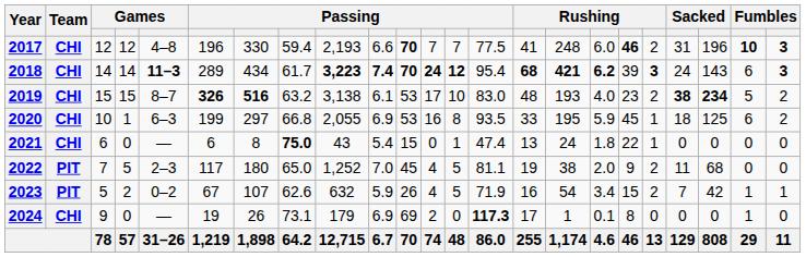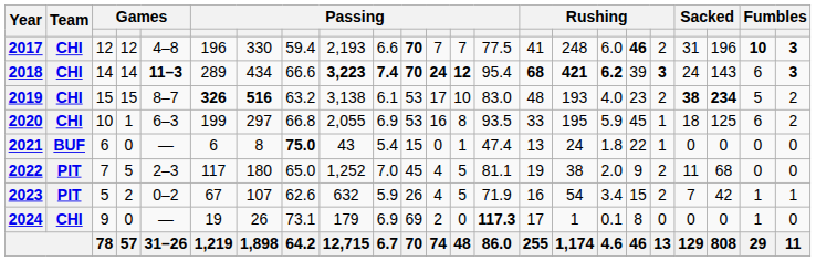 <table class="wikitable" style="text-align:center;">
 <tr>
 <th rowspan="2">Year</th>
 <th rowspan="2">Team</th>
 <th colspan="3">Games</th>
 <th colspan="9">Passing</th>
 <th colspan="5">Rushing</th>
 <th colspan="2">Sacked</th>
 <th colspan="2">Fumbles</th>
 </tr>
 <tr>
 <th></th>
 <th></th>
 <th></th>
 <th></th>
 <th></th>
 <th></th>
 <th></th>
 <th></th>
 <th></th>
 <th></th>
 <th></th>
 <th></th>
 <th></th>
 <th></th>
 <th></th>
 <th></th>
 <th></th>
 <th></th>
 <th></th>
 <th></th>
 <th></th>
 </tr>
 <tr>
 <th><a href='#'>2017</a></th>
 <th><a href='#'>CHI</a></th>
 <td>12</td>
 <td>12</td>
 <td>4–8</td>
 <td>196</td>
 <td>330</td>
 <td>59.4</td>
 <td>2,193</td>
 <td>6.6</td>
 <td><strong>70</strong></td>
 <td>7</td>
 <td>7</td>
 <td>77.5</td>
 <td>41</td>
 <td>248</td>
 <td>6.0</td>
 <td><strong>46</strong></td>
 <td>2</td>
 <td>31</td>
 <td>196</td>
 <td><strong>10</strong></td>
 <td><strong>3</strong></td>
 </tr>
 <tr>
 <th><a href='#'>2018</a></th>
 <th><a href='#'>CHI</a></th>
 <td>14</td>
 <td>14</td>
 <td><strong>11–3</strong></td>
 <td>289</td>
 <td>434</td>
-<td>61.7</td>
+<td>66.6</td>
 <td><strong>3,223</strong></td>
 <td><strong>7.4</strong></td>
 <td><strong>70</strong></td>
 <td><strong>24</strong></td>
 <td><strong>12</strong></td>
 <td>95.4</td>
 <td><strong>68</strong></td>
 <td><strong>421</strong></td>
 <td><strong>6.2</strong></td>
 <td>39</td>
 <td><strong>3</strong></td>
 <td>24</td>
 <td>143</td>
 <td>6</td>
 <td><strong>3</strong></td>
 </tr>
 <tr>
 <th><a href='#'>2019</a></th>
 <th><a href='#'>CHI</a></th>
 <td>15</td>
 <td>15</td>
 <td>8–7</td>
 <td><strong>326</strong></td>
 <td><strong>516</strong></td>
 <td>63.2</td>
 <td>3,138</td>
 <td>6.1</td>
 <td>53</td>
 <td>17</td>
 <td>10</td>
 <td>83.0</td>
 <td>48</td>
 <td>193</td>
 <td>4.0</td>
 <td>23</td>
 <td>2</td>
 <td><strong>38</strong></td>
 <td><strong>234</strong></td>
 <td>5</td>
 <td>2</td>
 </tr>
 <tr>
 <th><a href='#'>2020</a></th>
 <th><a href='#'>CHI</a></th>
 <td>10</td>
 <td>1</td>
 <td>6–3</td>
 <td>199</td>
 <td>297</td>
 <td>66.8</td>
 <td>2,055</td>
 <td>6.9</td>
 <td>53</td>
 <td>16</td>
 <td>8</td>
 <td>93.5</td>
 <td>33</td>
 <td>195</td>
 <td>5.9</td>
 <td>45</td>
 <td>1</td>
 <td>18</td>
 <td>125</td>
 <td>6</td>
 <td>2</td>
 </tr>
 <tr>
 <th><a href='#'>2021</a></th>
-<th><a href='#'>CHI</a></th>
+<th><a href='#'>BUF</a></th>
 <td>6</td>
 <td>0</td>
 <td>—</td>
 <td>6</td>
 <td>8</td>
 <td><strong>75.0</strong></td>
 <td>43</td>
 <td>5.4</td>
 <td>15</td>
 <td>0</td>
 <td>1</td>
 <td>47.4</td>
 <td>13</td>
 <td>24</td>
 <td>1.8</td>
 <td>22</td>
 <td>1</td>
 <td>0</td>
 <td>0</td>
 <td>0</td>
 <td>0</td>
 </tr>
 <tr>
 <th><a href='#'>2022</a></th>
 <th><a href='#'>PIT</a></th>
 <td>7</td>
 <td>5</td>
 <td>2–3</td>
 <td>117</td>
 <td>180</td>
 <td>65.0</td>
 <td>1,252</td>
 <td>7.0</td>
 <td>45</td>
 <td>4</td>
 <td>5</td>
 <td>81.1</td>
 <td>19</td>
 <td>38</td>
 <td>2.0</td>
 <td>9</td>
 <td>2</td>
 <td>11</td>
 <td>68</td>
 <td>0</td>
 <td>0</td>
 </tr>
 <tr>
 <th><a href='#'>2023</a></th>
 <th><a href='#'>PIT</a></th>
 <td>5</td>
 <td>2</td>
 <td>0–2</td>
 <td>67</td>
 <td>107</td>
 <td>62.6</td>
 <td>632</td>
 <td>5.9</td>
 <td>26</td>
 <td>4</td>
 <td>5</td>
 <td>71.9</td>
 <td>16</td>
 <td>54</td>
 <td>3.4</td>
 <td>15</td>
 <td>2</td>
 <td>7</td>
 <td>42</td>
 <td>1</td>
 <td>1</td>
 </tr>
 <tr>
 <th><a href='#'>2024</a></th>
 <th><a href='#'>CHI</a></th>
 <td>9</td>
 <td>0</td>
 <td>—</td>
 <td>19</td>
 <td>26</td>
 <td>73.1</td>
 <td>179</td>
 <td>6.9</td>
 <td>69</td>
 <td>2</td>
 <td>0</td>
 <td><strong>117.3</strong></td>
 <td>17</td>
 <td>1</td>
 <td>0.1</td>
 <td>8</td>
 <td>0</td>
 <td>0</td>
 <td>0</td>
 <td>1</td>
 <td>0</td>
 </tr>
 <tr>
 <th colspan="2"></th>
 <th>78</th>
 <th>57</th>
 <th>31–26</th>
 <th>1,219</th>
 <th>1,898</th>
 <th>64.2</th>
 <th>12,715</th>
 <th>6.7</th>
 <th>70</th>
 <th>74</th>
 <th>48</th>
 <th>86.0</th>
 <th>255</th>
 <th>1,174</th>
 <th>4.6</th>
 <th>46</th>
 <th>13</th>
 <th>129</th>
 <th>808</th>
 <th>29</th>
 <th>11</th>
 </tr>
 </table>
